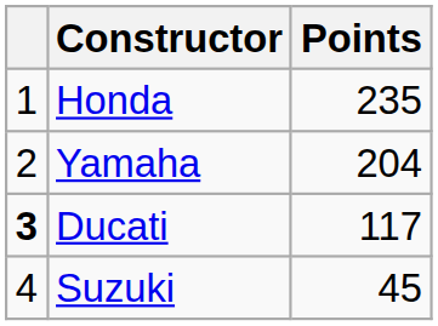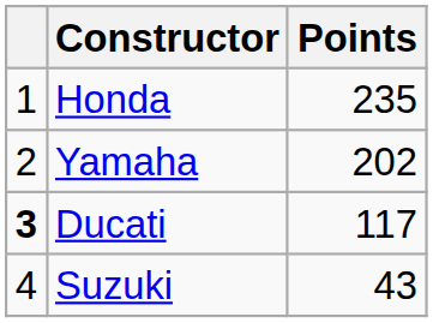 <table class="wikitable" style="font-size: 95%;">
 <tr>
 <th></th>
 <th>Constructor</th>
 <th>Points</th>
 </tr>
 <tr>
 <td align=center>1</td>
 <td> <a href='#'>Honda</a></td>
 <td align=right>235</td>
 </tr>
 <tr>
 <td align=center>2</td>
 <td> <a href='#'>Yamaha</a></td>
-<td align=right>204</td>
+<td align=right>202</td>
 </tr>
 <tr>
 <td align=center><strong>3</strong></td>
 <td> <a href='#'>Ducati</a></td>
 <td align=right>117</td>
 </tr>
 <tr>
 <td align=center>4</td>
 <td> <a href='#'>Suzuki</a></td>
-<td align=right>45</td>
+<td align=right>43</td>
 </tr>
 </table>
